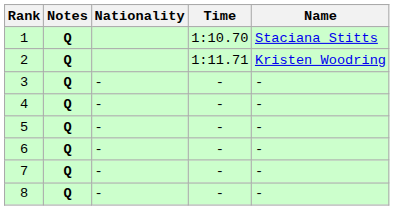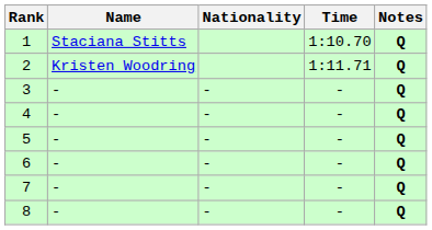 <table class="wikitable sortable" style="text-align:center">
 <tr>
 <th>Rank</th>
-<th>Notes</th>
+<th>Name</th>
 <th>Nationality</th>
 <th>Time</th>
-<th>Name</th>
+<th>Notes</th>
 </tr>
 <tr bgcolor=ccffcc>
 <td>1</td>
-<td><strong>Q</strong></td>
+<td align=left><a href='#'>Staciana Stitts</a></td>
 <td align=left></td>
 <td>1:10.70</td>
-<td align=left><a href='#'>Staciana Stitts</a></td>
+<td><strong>Q</strong></td>
 </tr>
 <tr bgcolor=ccffcc>
 <td>2</td>
-<td><strong>Q</strong></td>
+<td align=left><a href='#'>Kristen Woodring</a></td>
 <td align=left></td>
 <td>1:11.71</td>
-<td align=left><a href='#'>Kristen Woodring</a></td>
+<td><strong>Q</strong></td>
 </tr>
 <tr bgcolor=ccffcc>
 <td>3</td>
-<td><strong>Q</strong></td>
+<td align=left>-</td>
 <td align=left>-</td>
 <td>-</td>
-<td align=left>-</td>
+<td><strong>Q</strong></td>
 </tr>
 <tr bgcolor=ccffcc>
 <td>4</td>
-<td><strong>Q</strong></td>
+<td align=left>-</td>
 <td align=left>-</td>
 <td>-</td>
-<td align=left>-</td>
+<td><strong>Q</strong></td>
 </tr>
 <tr bgcolor=ccffcc>
 <td>5</td>
-<td><strong>Q</strong></td>
+<td align=left>-</td>
 <td align=left>-</td>
 <td>-</td>
-<td align=left>-</td>
+<td><strong>Q</strong></td>
 </tr>
 <tr bgcolor=ccffcc>
 <td>6</td>
-<td><strong>Q</strong></td>
+<td align=left>-</td>
 <td align=left>-</td>
 <td>-</td>
-<td align=left>-</td>
+<td><strong>Q</strong></td>
 </tr>
 <tr bgcolor=ccffcc>
 <td>7</td>
-<td><strong>Q</strong></td>
+<td align=left>-</td>
 <td align=left>-</td>
 <td>-</td>
-<td align=left>-</td>
+<td><strong>Q</strong></td>
 </tr>
 <tr bgcolor=ccffcc>
 <td>8</td>
-<td><strong>Q</strong></td>
+<td align=left>-</td>
 <td align=left>-</td>
 <td>-</td>
-<td align=left>-</td>
+<td><strong>Q</strong></td>
 </tr>
 </table>
